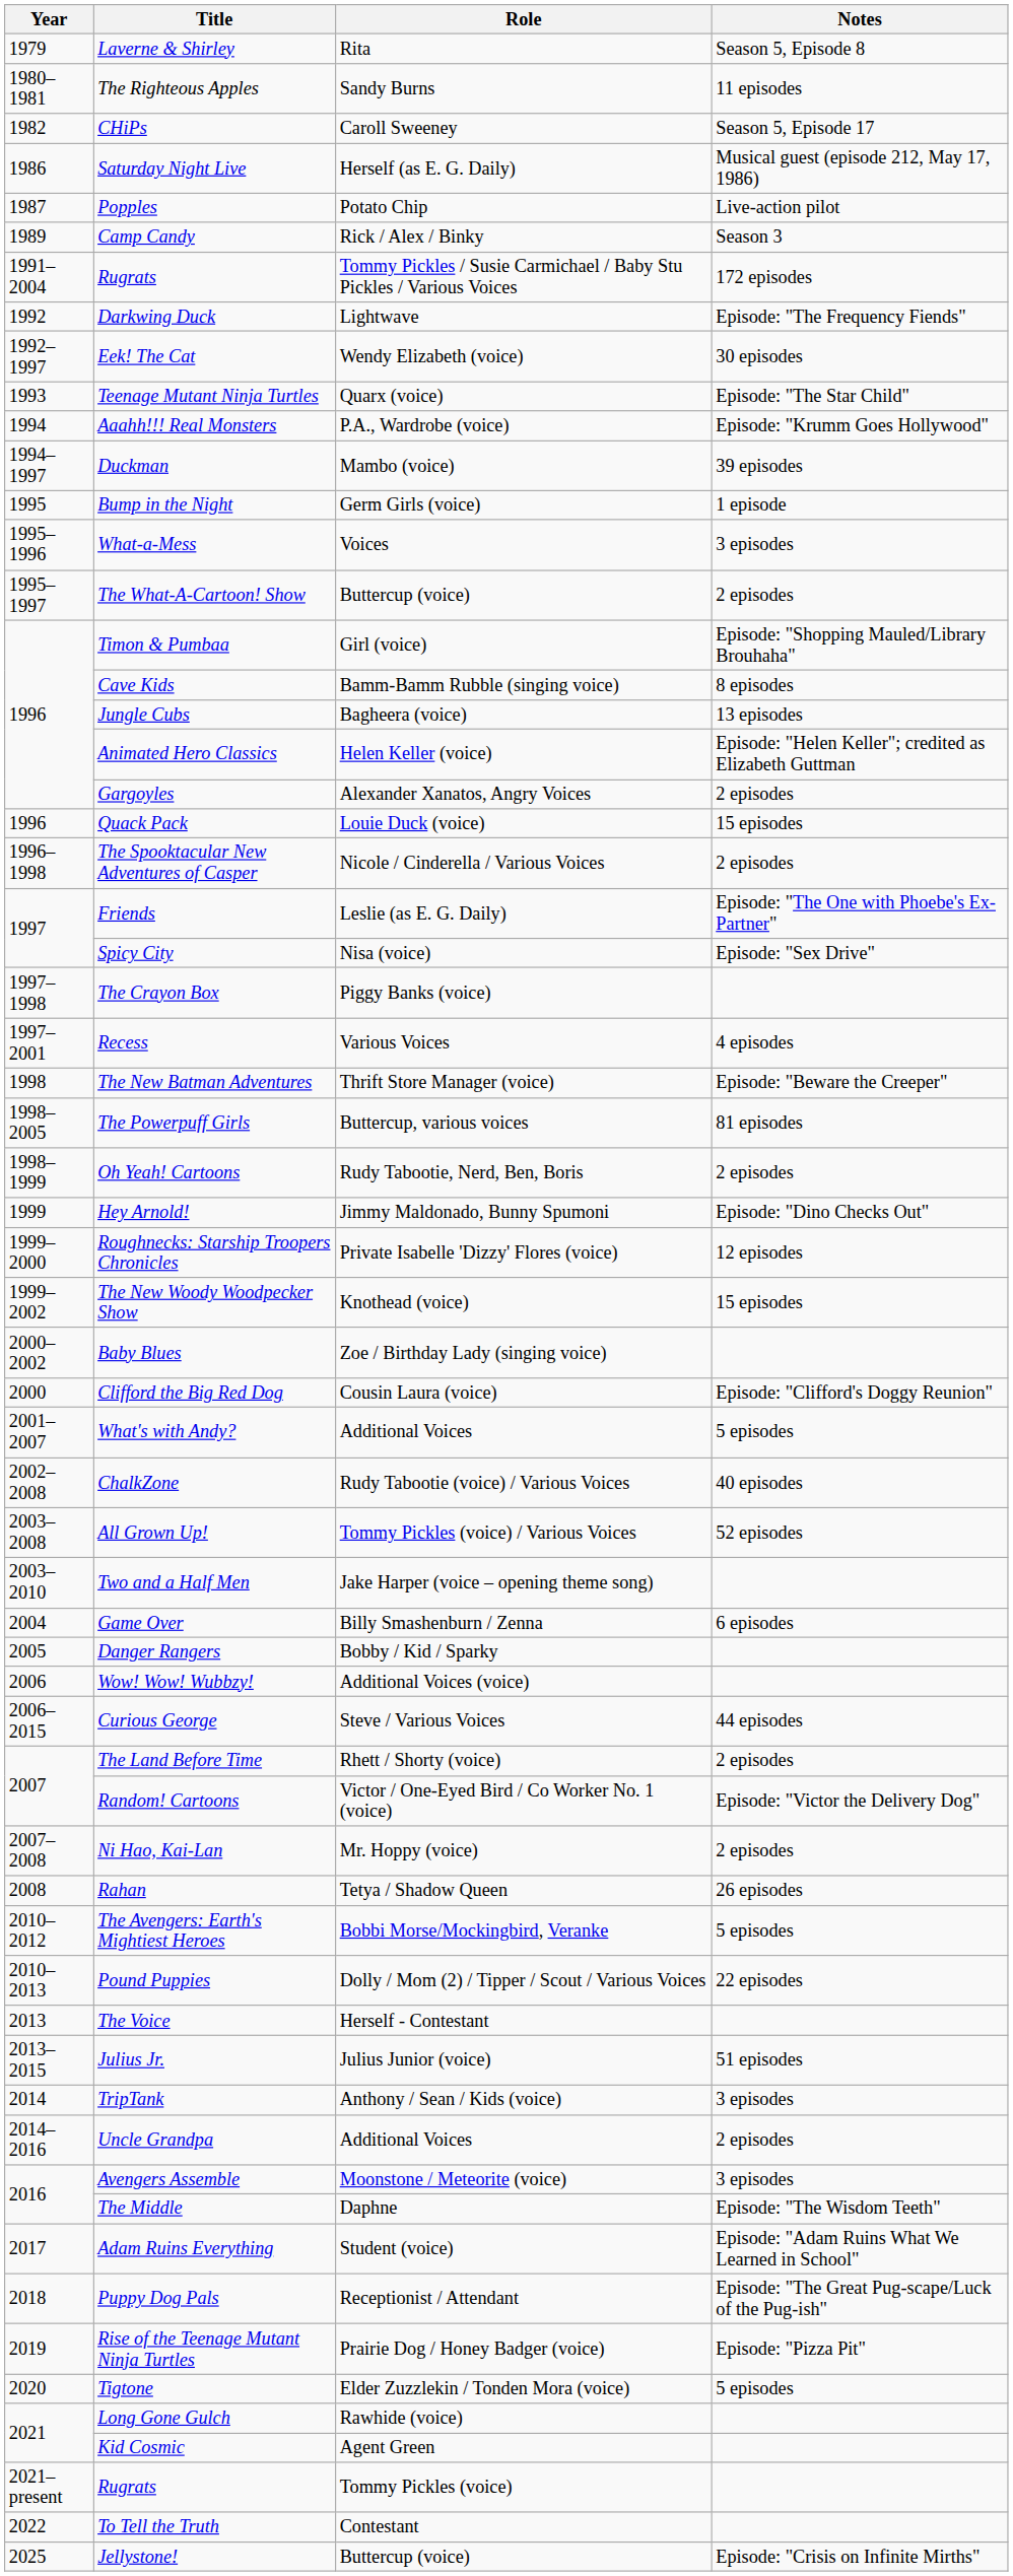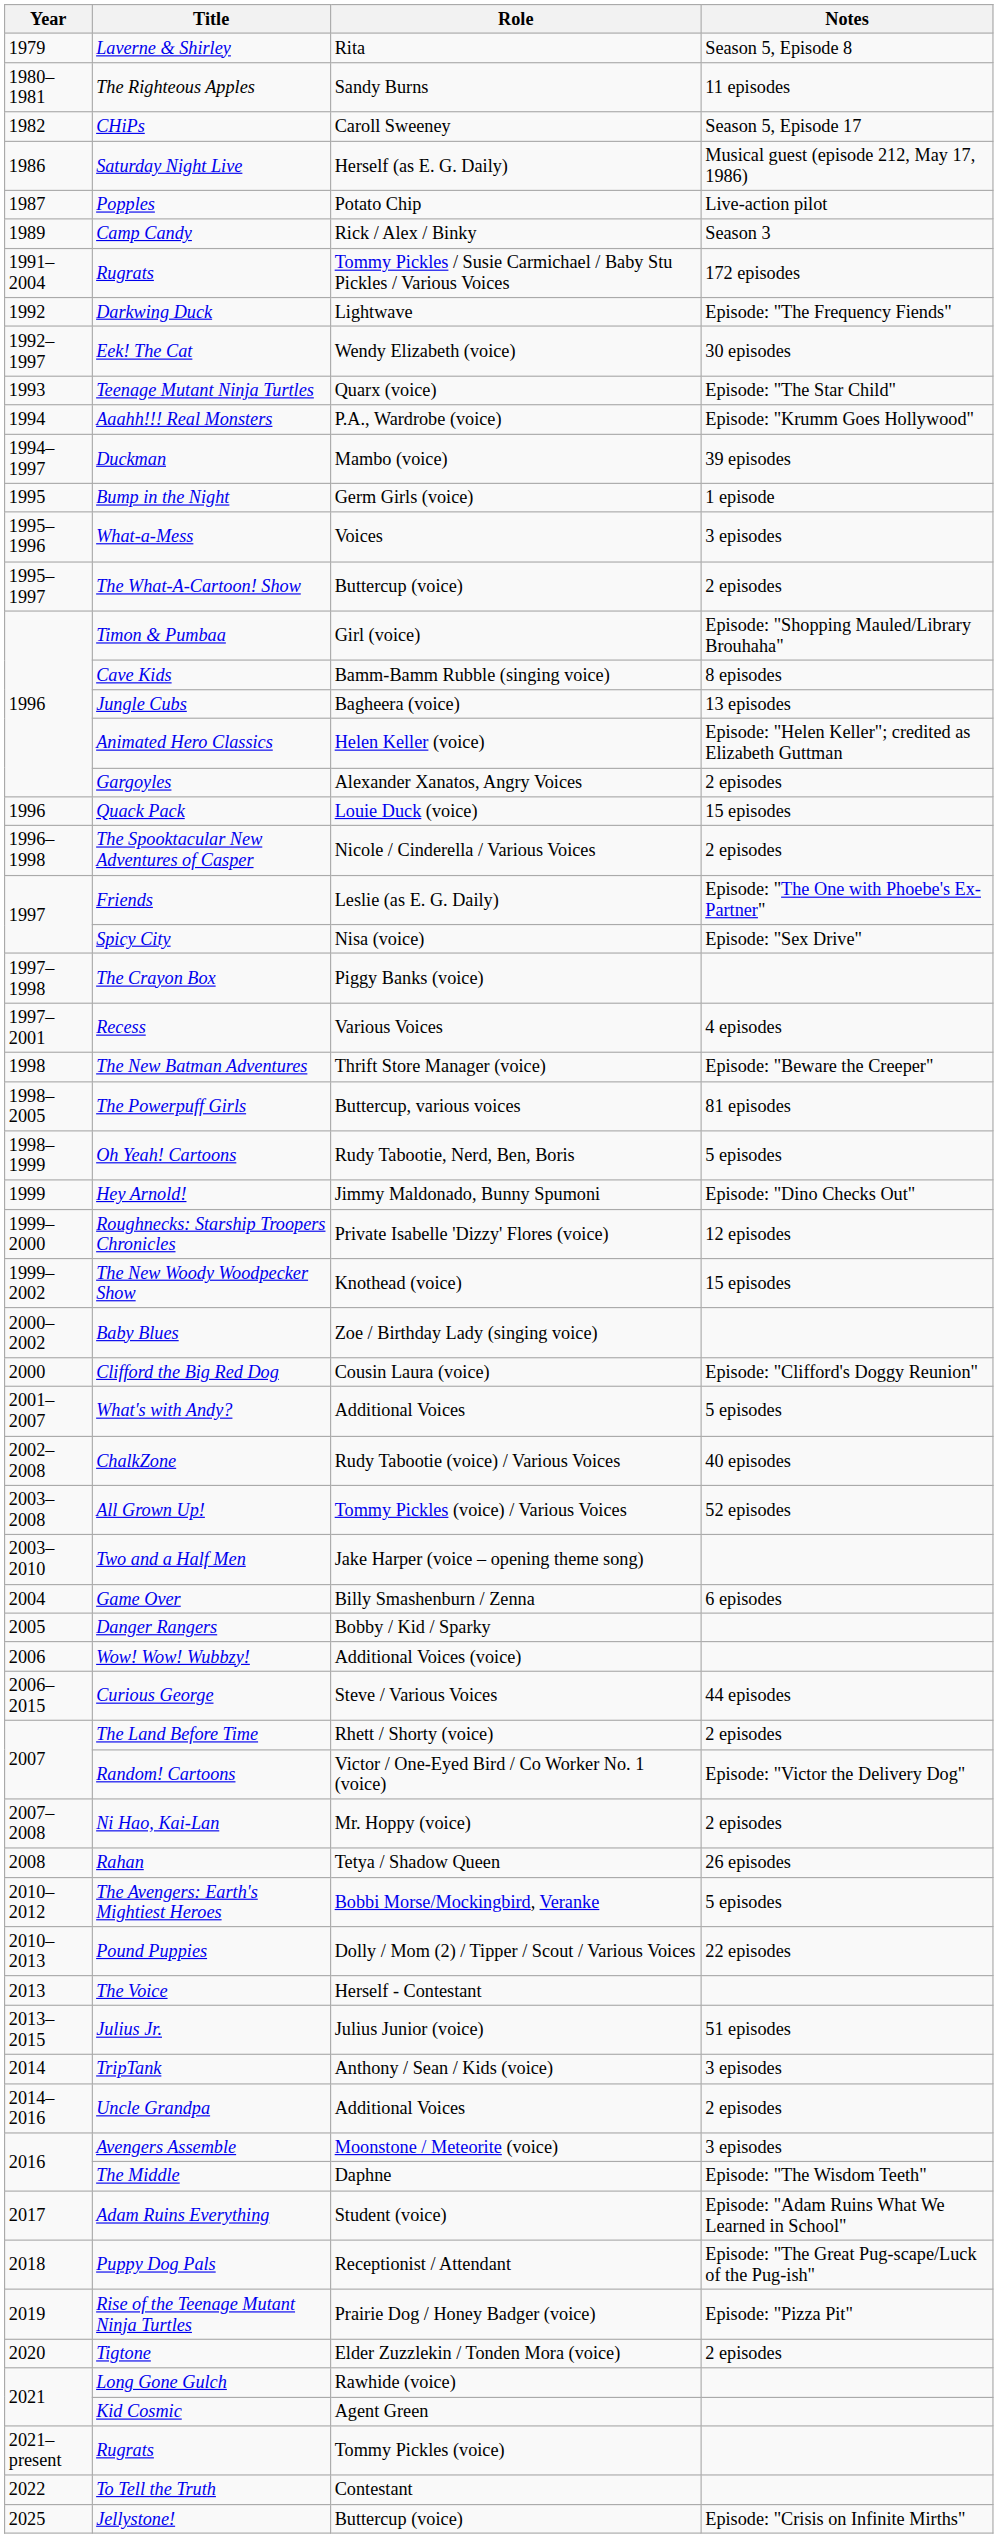 <table class="wikitable sortable">
 <tr>
 <th>Year</th>
 <th>Title</th>
 <th>Role</th>
 <th class="unsortable">Notes</th>
 </tr>
 <tr>
 <td>1979</td>
 <td><em><a href='#'>Laverne & Shirley</a></em></td>
 <td>Rita</td>
 <td>Season 5, Episode 8</td>
 </tr>
 <tr>
 <td>1980–1981</td>
 <td><em>The Righteous Apples</em></td>
 <td>Sandy Burns</td>
 <td>11 episodes</td>
 </tr>
 <tr>
 <td>1982</td>
 <td><em><a href='#'>CHiPs</a></em></td>
 <td>Caroll Sweeney</td>
 <td>Season 5, Episode 17</td>
 </tr>
 <tr>
 <td>1986</td>
 <td><em><a href='#'>Saturday Night Live</a></em></td>
 <td>Herself (as E. G. Daily)</td>
 <td>Musical guest (episode 212, May 17, 1986)</td>
 </tr>
 <tr>
 <td>1987</td>
 <td><em><a href='#'>Popples</a></em></td>
 <td>Potato Chip</td>
 <td>Live-action pilot</td>
 </tr>
 <tr>
 <td>1989</td>
 <td><em><a href='#'>Camp Candy</a></em></td>
 <td>Rick / Alex / Binky</td>
 <td>Season 3</td>
 </tr>
 <tr>
 <td>1991–2004</td>
 <td><em><a href='#'>Rugrats</a></em></td>
 <td><a href='#'>Tommy Pickles</a> / Susie Carmichael / Baby Stu Pickles / Various Voices</td>
 <td>172 episodes</td>
 </tr>
 <tr>
 <td>1992</td>
 <td><em><a href='#'>Darkwing Duck</a></em></td>
 <td>Lightwave</td>
 <td>Episode: "The Frequency Fiends"</td>
 </tr>
 <tr>
 <td>1992–1997</td>
 <td><em><a href='#'>Eek! The Cat</a></em></td>
 <td>Wendy Elizabeth (voice)</td>
 <td>30 episodes</td>
 </tr>
 <tr>
 <td>1993</td>
 <td><em><a href='#'>Teenage Mutant Ninja Turtles</a></em></td>
 <td>Quarx (voice)</td>
 <td>Episode: "The Star Child"</td>
 </tr>
 <tr>
 <td>1994</td>
 <td><em><a href='#'>Aaahh!!! Real Monsters</a></em></td>
 <td>P.A., Wardrobe (voice)</td>
 <td>Episode: "Krumm Goes Hollywood"</td>
 </tr>
 <tr>
 <td>1994–1997</td>
 <td><em><a href='#'>Duckman</a></em></td>
 <td>Mambo (voice)</td>
 <td>39 episodes</td>
 </tr>
 <tr>
 <td>1995</td>
 <td><em><a href='#'>Bump in the Night</a></em></td>
 <td>Germ Girls (voice)</td>
 <td>1 episode</td>
 </tr>
 <tr>
 <td>1995–1996</td>
 <td><em><a href='#'>What-a-Mess</a></em></td>
 <td>Voices</td>
 <td>3 episodes</td>
 </tr>
 <tr>
 <td>1995–1997</td>
 <td><em><a href='#'>The What-A-Cartoon! Show</a></em></td>
 <td>Buttercup (voice)</td>
 <td>2 episodes</td>
 </tr>
 <tr>
 <td rowspan="5">1996</td>
 <td><em><a href='#'>Timon & Pumbaa</a></em></td>
 <td>Girl (voice)</td>
 <td>Episode: "Shopping Mauled/Library Brouhaha"</td>
 </tr>
 <tr>
 <td><em><a href='#'>Cave Kids</a></em></td>
 <td>Bamm-Bamm Rubble (singing voice)</td>
 <td>8 episodes</td>
 </tr>
 <tr>
 <td><em><a href='#'>Jungle Cubs</a></em></td>
 <td>Bagheera (voice)</td>
 <td>13 episodes</td>
 </tr>
 <tr>
 <td><em><a href='#'>Animated Hero Classics</a></em></td>
 <td><a href='#'>Helen Keller</a> (voice)</td>
 <td>Episode: "Helen Keller"; credited as Elizabeth Guttman</td>
 </tr>
 <tr>
 <td><em><a href='#'>Gargoyles</a></em></td>
 <td>Alexander Xanatos, Angry Voices</td>
 <td>2 episodes</td>
 </tr>
 <tr>
 <td>1996</td>
 <td><em><a href='#'>Quack Pack</a></em></td>
 <td><a href='#'>Louie Duck</a> (voice)</td>
 <td>15 episodes</td>
 </tr>
 <tr>
 <td>1996–1998</td>
 <td><em><a href='#'>The Spooktacular New Adventures of Casper</a></em></td>
 <td>Nicole / Cinderella / Various Voices</td>
 <td>2 episodes</td>
 </tr>
 <tr>
 <td rowspan="2">1997</td>
 <td><em><a href='#'>Friends</a></em></td>
 <td>Leslie (as E. G. Daily)</td>
 <td>Episode: "<a href='#'>The One with Phoebe's Ex-Partner</a>"</td>
 </tr>
 <tr>
 <td><em><a href='#'>Spicy City</a></em></td>
 <td>Nisa (voice)</td>
 <td>Episode: "Sex Drive"</td>
 </tr>
 <tr>
 <td>1997–1998</td>
 <td><em><a href='#'>The Crayon Box</a></em></td>
 <td>Piggy Banks (voice)</td>
 <td></td>
 </tr>
 <tr>
 <td>1997–2001</td>
 <td><em><a href='#'>Recess</a></em></td>
 <td>Various Voices</td>
 <td>4 episodes</td>
 </tr>
 <tr>
 <td>1998</td>
 <td><em><a href='#'>The New Batman Adventures</a></em></td>
 <td>Thrift Store Manager (voice)</td>
 <td>Episode: "Beware the Creeper"</td>
 </tr>
 <tr>
 <td>1998–2005</td>
 <td><em><a href='#'>The Powerpuff Girls</a></em></td>
 <td>Buttercup, various voices</td>
 <td>81 episodes</td>
 </tr>
 <tr>
 <td>1998–1999</td>
 <td><em><a href='#'>Oh Yeah! Cartoons</a></em></td>
 <td>Rudy Tabootie, Nerd, Ben, Boris</td>
-<td>2 episodes</td>
+<td>5 episodes</td>
 </tr>
 <tr>
 <td>1999</td>
 <td><em><a href='#'>Hey Arnold!</a></em></td>
 <td>Jimmy Maldonado, Bunny Spumoni</td>
 <td>Episode: "Dino Checks Out"</td>
 </tr>
 <tr>
 <td>1999–2000</td>
 <td><em><a href='#'>Roughnecks: Starship Troopers Chronicles</a></em></td>
 <td>Private Isabelle 'Dizzy' Flores (voice)</td>
 <td>12 episodes</td>
 </tr>
 <tr>
 <td>1999–2002</td>
 <td><em><a href='#'>The New Woody Woodpecker Show</a></em></td>
 <td>Knothead (voice)</td>
 <td>15 episodes</td>
 </tr>
 <tr>
 <td>2000–2002</td>
 <td><em><a href='#'>Baby Blues</a></em></td>
 <td>Zoe / Birthday Lady (singing voice)</td>
 <td></td>
 </tr>
 <tr>
 <td>2000</td>
 <td><em><a href='#'>Clifford the Big Red Dog</a></em></td>
 <td>Cousin Laura (voice)</td>
 <td>Episode: "Clifford's Doggy Reunion"</td>
 </tr>
 <tr>
 <td>2001–2007</td>
 <td><em><a href='#'>What's with Andy?</a></em></td>
 <td>Additional Voices</td>
 <td>5 episodes</td>
 </tr>
 <tr>
 <td>2002–2008</td>
 <td><em><a href='#'>ChalkZone</a></em></td>
 <td>Rudy Tabootie (voice) / Various Voices</td>
 <td>40 episodes</td>
 </tr>
 <tr>
 <td>2003–2008</td>
 <td><em><a href='#'>All Grown Up!</a></em></td>
 <td><a href='#'>Tommy Pickles</a> (voice) / Various Voices</td>
 <td>52 episodes</td>
 </tr>
 <tr>
 <td>2003–2010</td>
 <td><em><a href='#'>Two and a Half Men</a></em></td>
 <td>Jake Harper (voice – opening theme song)</td>
 <td></td>
 </tr>
 <tr>
 <td>2004</td>
 <td><em><a href='#'>Game Over</a></em></td>
 <td>Billy Smashenburn / Zenna</td>
 <td>6 episodes</td>
 </tr>
 <tr>
 <td>2005</td>
 <td><em><a href='#'>Danger Rangers</a></em></td>
 <td>Bobby / Kid / Sparky</td>
 <td></td>
 </tr>
 <tr>
 <td>2006</td>
 <td><em><a href='#'>Wow! Wow! Wubbzy!</a></em></td>
 <td>Additional Voices (voice)</td>
 </tr>
 <tr>
 <td>2006–2015</td>
 <td><em><a href='#'>Curious George</a></em></td>
 <td>Steve / Various Voices</td>
 <td>44 episodes</td>
 </tr>
 <tr>
 <td rowspan="2">2007</td>
 <td><em><a href='#'>The Land Before Time</a></em></td>
 <td>Rhett / Shorty (voice)</td>
 <td>2 episodes</td>
 </tr>
 <tr>
 <td><em><a href='#'>Random! Cartoons</a></em></td>
 <td>Victor / One-Eyed Bird / Co Worker No. 1 (voice)</td>
 <td>Episode: "Victor the Delivery Dog"</td>
 </tr>
 <tr>
 <td>2007–2008</td>
 <td><em><a href='#'>Ni Hao, Kai-Lan</a></em></td>
 <td>Mr. Hoppy (voice)</td>
 <td>2 episodes</td>
 </tr>
 <tr>
 <td>2008</td>
 <td><em><a href='#'>Rahan</a></em></td>
 <td>Tetya / Shadow Queen</td>
 <td>26 episodes</td>
 </tr>
 <tr>
 <td>2010–2012</td>
 <td><em><a href='#'>The Avengers: Earth's Mightiest Heroes</a></em></td>
 <td><a href='#'>Bobbi Morse/Mockingbird</a>, <a href='#'>Veranke</a></td>
 <td>5 episodes</td>
 </tr>
 <tr>
 <td>2010–2013</td>
 <td><em><a href='#'>Pound Puppies</a></em></td>
 <td>Dolly / Mom (2) / Tipper / Scout / Various Voices</td>
 <td>22 episodes</td>
 </tr>
 <tr>
 <td>2013</td>
 <td><em><a href='#'>The Voice</a></em></td>
 <td>Herself - Contestant</td>
 <td></td>
 </tr>
 <tr>
 <td>2013–2015</td>
 <td><em><a href='#'>Julius Jr.</a></em></td>
 <td>Julius Junior (voice)</td>
 <td>51 episodes</td>
 </tr>
 <tr>
 <td>2014</td>
 <td><em><a href='#'>TripTank</a></em></td>
 <td>Anthony / Sean / Kids (voice)</td>
 <td>3 episodes</td>
 </tr>
 <tr>
 <td>2014–2016</td>
 <td><em><a href='#'>Uncle Grandpa</a></em></td>
 <td>Additional Voices</td>
 <td>2 episodes</td>
 </tr>
 <tr>
 <td rowspan="2">2016</td>
 <td><em><a href='#'>Avengers Assemble</a></em></td>
 <td><a href='#'>Moonstone / Meteorite</a> (voice)</td>
 <td>3 episodes</td>
 </tr>
 <tr>
 <td><em><a href='#'>The Middle</a></em></td>
 <td>Daphne</td>
 <td>Episode: "The Wisdom Teeth"</td>
 </tr>
 <tr>
 <td>2017</td>
 <td><em><a href='#'>Adam Ruins Everything</a></em></td>
 <td>Student (voice)</td>
 <td>Episode: "Adam Ruins What We Learned in School"</td>
 </tr>
 <tr>
 <td>2018</td>
 <td><em><a href='#'>Puppy Dog Pals</a></em></td>
 <td>Receptionist / Attendant</td>
 <td>Episode: "The Great Pug-scape/Luck of the Pug-ish"</td>
 </tr>
 <tr>
 <td>2019</td>
 <td><em><a href='#'>Rise of the Teenage Mutant Ninja Turtles</a></em></td>
 <td>Prairie Dog / Honey Badger (voice)</td>
 <td>Episode: "Pizza Pit"</td>
 </tr>
 <tr>
 <td>2020</td>
 <td><em><a href='#'>Tigtone</a></em></td>
 <td>Elder Zuzzlekin / Tonden Mora (voice)</td>
-<td>5 episodes</td>
+<td>2 episodes</td>
 </tr>
 <tr>
 <td rowspan="2">2021</td>
 <td><em><a href='#'>Long Gone Gulch</a></em></td>
 <td>Rawhide (voice)</td>
 <td></td>
 </tr>
 <tr>
 <td><em><a href='#'>Kid Cosmic</a></em></td>
 <td>Agent Green</td>
 <td></td>
 </tr>
 <tr>
 <td>2021–present</td>
 <td><em><a href='#'>Rugrats</a></em></td>
 <td>Tommy Pickles (voice)</td>
 <td></td>
 </tr>
 <tr>
 <td>2022</td>
 <td><em><a href='#'>To Tell the Truth</a></em></td>
 <td>Contestant</td>
 <td></td>
 </tr>
 <tr>
 <td>2025</td>
 <td><em><a href='#'>Jellystone!</a></em></td>
 <td>Buttercup (voice)</td>
 <td>Episode: "Crisis on Infinite Mirths"</td>
 </tr>
 </table>
